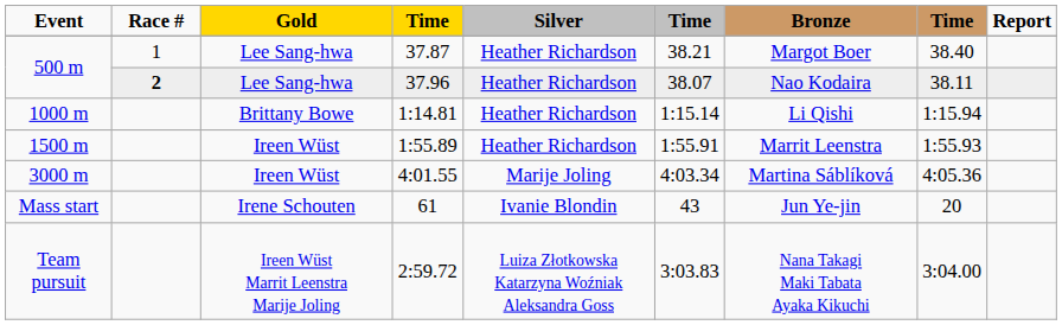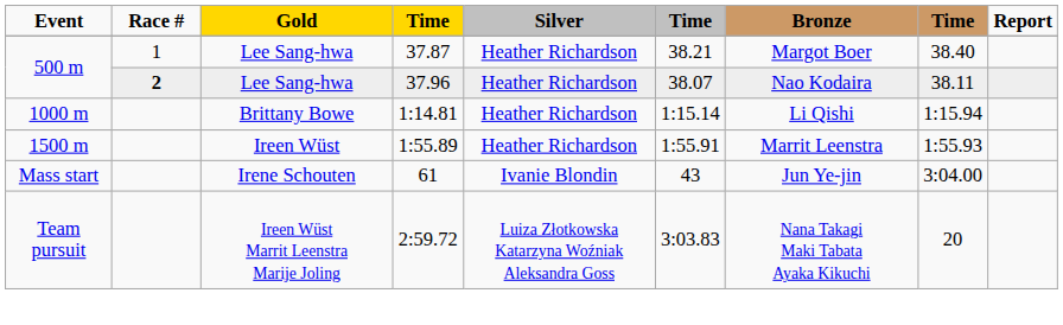 <table class="wikitable">
 <tr>
 <td width="80" align="center"><strong>Event</strong></td>
 <td width="65" align="center"><strong>Race #</strong></td>
 <td width="150" bgcolor="gold" align="center"><strong>Gold</strong></td>
 <td width="50" bgcolor="gold" align="center"><strong>Time</strong></td>
 <td width="150" bgcolor="silver" align="center"><strong>Silver</strong></td>
 <td width="50" bgcolor="silver" align="center"><strong>Time</strong></td>
 <td width="150" bgcolor="#CC9966" align="center"><strong>Bronze</strong></td>
 <td width="50" bgcolor="#CC9966" align="center"><strong>Time</strong></td>
 <td width="50" align="center"><strong>Report</strong></td>
 </tr>
 <tr bgcolor="#cccccc">
 </tr>
 <tr>
 <td rowspan=2 align="center"><a href='#'>500 m</a></td>
 <td align="center">1</td>
 <td align="center"><a href='#'>Lee Sang-hwa</a><br><small></small></td>
 <td align="center">37.87</td>
 <td align="center"><a href='#'>Heather Richardson</a><br><small></small></td>
 <td align="center">38.21</td>
 <td align="center"><a href='#'>Margot Boer</a><br><small></small></td>
 <td align="center">38.40</td>
 <td align="center"></td>
 </tr>
 <tr bgcolor="#eeeeee">
 <td align="center"><strong>2</strong></td>
 <td align="center"><a href='#'>Lee Sang-hwa</a><br><small></small></td>
 <td align="center">37.96</td>
 <td align="center"><a href='#'>Heather Richardson</a><br><small></small></td>
 <td align="center">38.07</td>
 <td align="center"><a href='#'>Nao Kodaira</a><br><small></small></td>
 <td align="center">38.11</td>
 <td align="center"></td>
 </tr>
 <tr>
 <td align="center"><a href='#'>1000 m</a></td>
 <td align="center"></td>
 <td align="center"><a href='#'>Brittany Bowe</a><br><small></small></td>
 <td align="center">1:14.81</td>
 <td align="center"><a href='#'>Heather Richardson</a><br><small></small></td>
 <td align="center">1:15.14</td>
 <td align="center"><a href='#'>Li Qishi</a><br><small></small></td>
 <td align="center">1:15.94</td>
 <td align="center"></td>
 </tr>
 <tr>
 <td align="center"><a href='#'>1500 m</a></td>
 <td align="center"></td>
 <td align="center"><a href='#'>Ireen Wüst</a><br><small></small></td>
 <td align="center">1:55.89</td>
 <td align="center"><a href='#'>Heather Richardson</a><br><small></small></td>
 <td align="center">1:55.91</td>
 <td align="center"><a href='#'>Marrit Leenstra</a><br><small></small></td>
 <td align="center">1:55.93</td>
 <td align="center"></td>
 </tr>
 <tr>
-<td align="center"><a href='#'>3000 m</a></td>
-<td align="center"></td>
-<td align="center"><a href='#'>Ireen Wüst</a><br><small></small></td>
-<td align="center">4:01.55</td>
-<td align="center"><a href='#'>Marije Joling</a><br><small></small></td>
-<td align="center">4:03.34</td>
-<td align="center"><a href='#'>Martina Sáblíková</a><br><small></small></td>
-<td align="center">4:05.36</td>
-<td align="center"></td>
-</tr>
-<tr>
 <td align="center"><a href='#'>Mass start</a></td>
 <td align="center"></td>
 <td align="center"><a href='#'>Irene Schouten</a><br><small></small></td>
 <td align="center">61 </td>
 <td align="center"><a href='#'>Ivanie Blondin</a><br><small></small></td>
 <td align="center">43 </td>
 <td align="center"><a href='#'>Jun Ye-jin</a><br><small></small></td>
-<td align="center">20 </td>
+<td align="center">3:04.00</td>
 <td align="center"></td>
 </tr>
 <tr>
 <td align="center"><a href='#'>Team pursuit</a></td>
 <td align="center"></td>
 <td align="center"><br><small><a href='#'>Ireen Wüst</a><br><a href='#'>Marrit Leenstra</a><br><a href='#'>Marije Joling</a></small></td>
 <td align="center">2:59.72</td>
 <td align="center"><br><small><a href='#'>Luiza Złotkowska</a><br><a href='#'>Katarzyna Woźniak</a><br><a href='#'>Aleksandra Goss</a></small></td>
 <td align="center">3:03.83</td>
 <td align="center"><br><small><a href='#'>Nana Takagi</a><br><a href='#'>Maki Tabata</a><br><a href='#'>Ayaka Kikuchi</a></small></td>
-<td align="center">3:04.00</td>
+<td align="center">20 </td>
 <td align="center"></td>
 </tr>
 </table>
